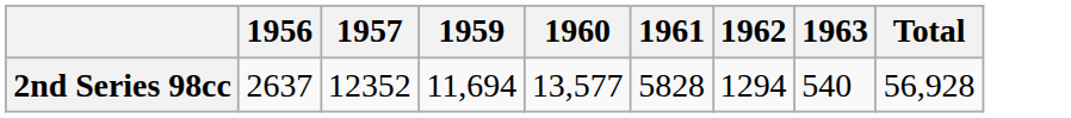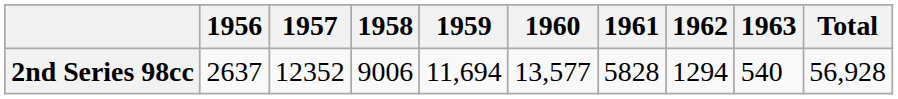 <table class="wikitable">
 <tr>
 <th></th>
 <th>1956</th>
 <th>1957</th>
+<th>1958</th>
 <th>1959</th>
 <th>1960</th>
 <th>1961</th>
 <th>1962</th>
 <th>1963</th>
 <th>Total</th>
 </tr>
 <tr>
 <th>2nd Series 98cc</th>
 <td>2637</td>
 <td>12352</td>
+<td>9006</td>
 <td>11,694</td>
 <td>13,577</td>
 <td>5828</td>
 <td>1294</td>
 <td>540</td>
 <td>56,928</td>
 </tr>
 </table>
